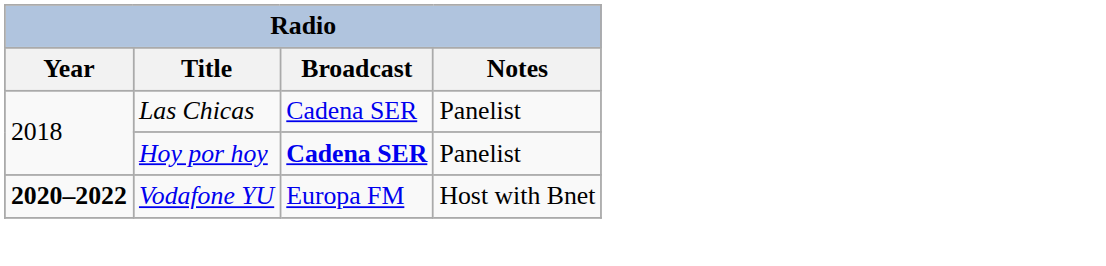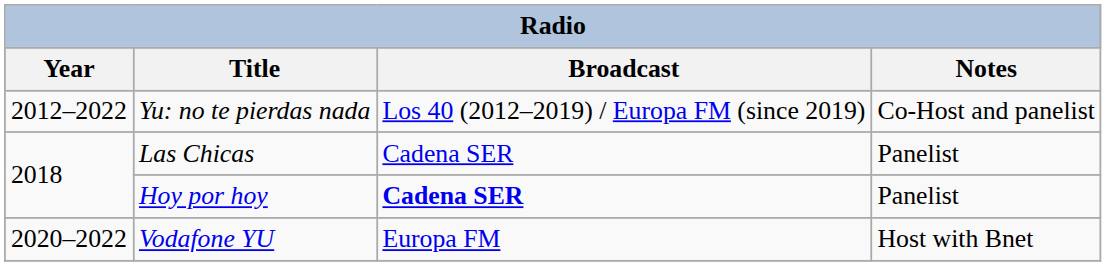 <table class="wikitable" style="font-size: 90%;">
 <tr>
 <th colspan=4 style="background:#B0C4DE;">Radio</th>
 </tr>
 <tr>
 <th>Year</th>
 <th>Title</th>
 <th>Broadcast</th>
 <th>Notes</th>
+</tr>
+<tr>
+<td>2012–2022</td>
+<td><em>Yu: no te pierdas nada</em></td>
+<td><a href='#'>Los 40</a> (2012–2019) / <a href='#'>Europa FM</a> (since 2019)</td>
+<td>Co-Host and panelist</td>
 </tr>
 <tr>
 <td rowspan="2">2018</td>
 <td><em>Las Chicas</em></td>
 <td><a href='#'>Cadena SER</a></td>
 <td>Panelist</td>
 </tr>
 <tr>
 <td><em><a href='#'>Hoy por hoy</a></em></td>
 <td><strong><a href='#'>Cadena SER</a></strong></td>
 <td>Panelist</td>
 </tr>
 <tr>
-<td><strong>2020–2022</strong></td>
+<td>2020–2022</td>
 <td><a href='#'><em>Vodafone YU</em></a></td>
 <td><a href='#'>Europa FM</a></td>
 <td>Host with Bnet</td>
 </tr>
 </table>
